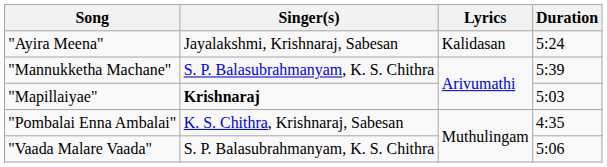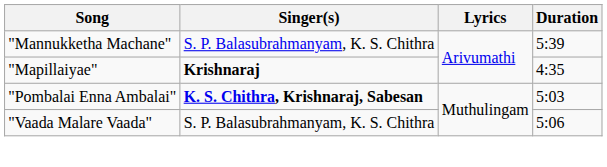 <table class="wikitable" style="font-size:95%;">
 <tr>
 <th>Song</th>
 <th>Singer(s)</th>
 <th>Lyrics</th>
 <th>Duration</th>
-</tr>
-<tr>
-<td>"Ayira Meena"</td>
-<td>Jayalakshmi, Krishnaraj, Sabesan</td>
-<td>Kalidasan</td>
-<td>5:24</td>
 </tr>
 <tr>
 <td>"Mannukketha Machane"</td>
 <td><a href='#'>S. P. Balasubrahmanyam</a>, K. S. Chithra</td>
 <td rowspan=2><a href='#'>Arivumathi</a></td>
 <td>5:39</td>
 </tr>
 <tr>
 <td>"Mapillaiyae"</td>
 <td><strong>Krishnaraj</strong></td>
-<td>5:03</td>
+<td>4:35</td>
 </tr>
 <tr>
 <td>"Pombalai Enna Ambalai"</td>
-<td><a href='#'>K. S. Chithra</a>, Krishnaraj, Sabesan</td>
+<td><strong><a href='#'>K. S. Chithra</a>, Krishnaraj, Sabesan</strong></td>
 <td rowspan=2>Muthulingam</td>
-<td>4:35</td>
+<td>5:03</td>
 </tr>
 <tr>
 <td>"Vaada Malare Vaada"</td>
 <td>S. P. Balasubrahmanyam, K. S. Chithra</td>
 <td>5:06</td>
 </tr>
 </table>
